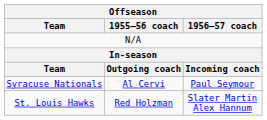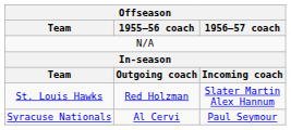 <table class="wikitable" border="1" style="text-align: center">
 <tr>
 <th colspan="3">Offseason</th>
 </tr>
 <tr>
 <th>Team</th>
 <th>1955–56 coach</th>
 <th>1956–57 coach</th>
 </tr>
 <tr>
 <td colspan="3">N/A</td>
 </tr>
 <tr>
 <th colspan="3">In-season</th>
 </tr>
 <tr>
 <th>Team</th>
 <th>Outgoing coach</th>
 <th>Incoming coach</th>
 </tr>
 <tr>
+<td><a href='#'>St. Louis Hawks</a></td>
+<td><a href='#'>Red Holzman</a></td>
+<td><a href='#'>Slater Martin</a><br><a href='#'>Alex Hannum</a></td>
+</tr>
+<tr>
 <td><a href='#'>Syracuse Nationals</a></td>
 <td><a href='#'>Al Cervi</a></td>
 <td><a href='#'>Paul Seymour</a></td>
 </tr>
-<tr>
-<td><a href='#'>St. Louis Hawks</a></td>
-<td><a href='#'>Red Holzman</a></td>
-<td><a href='#'>Slater Martin</a><br><a href='#'>Alex Hannum</a></td>
-</tr>
 </table>
